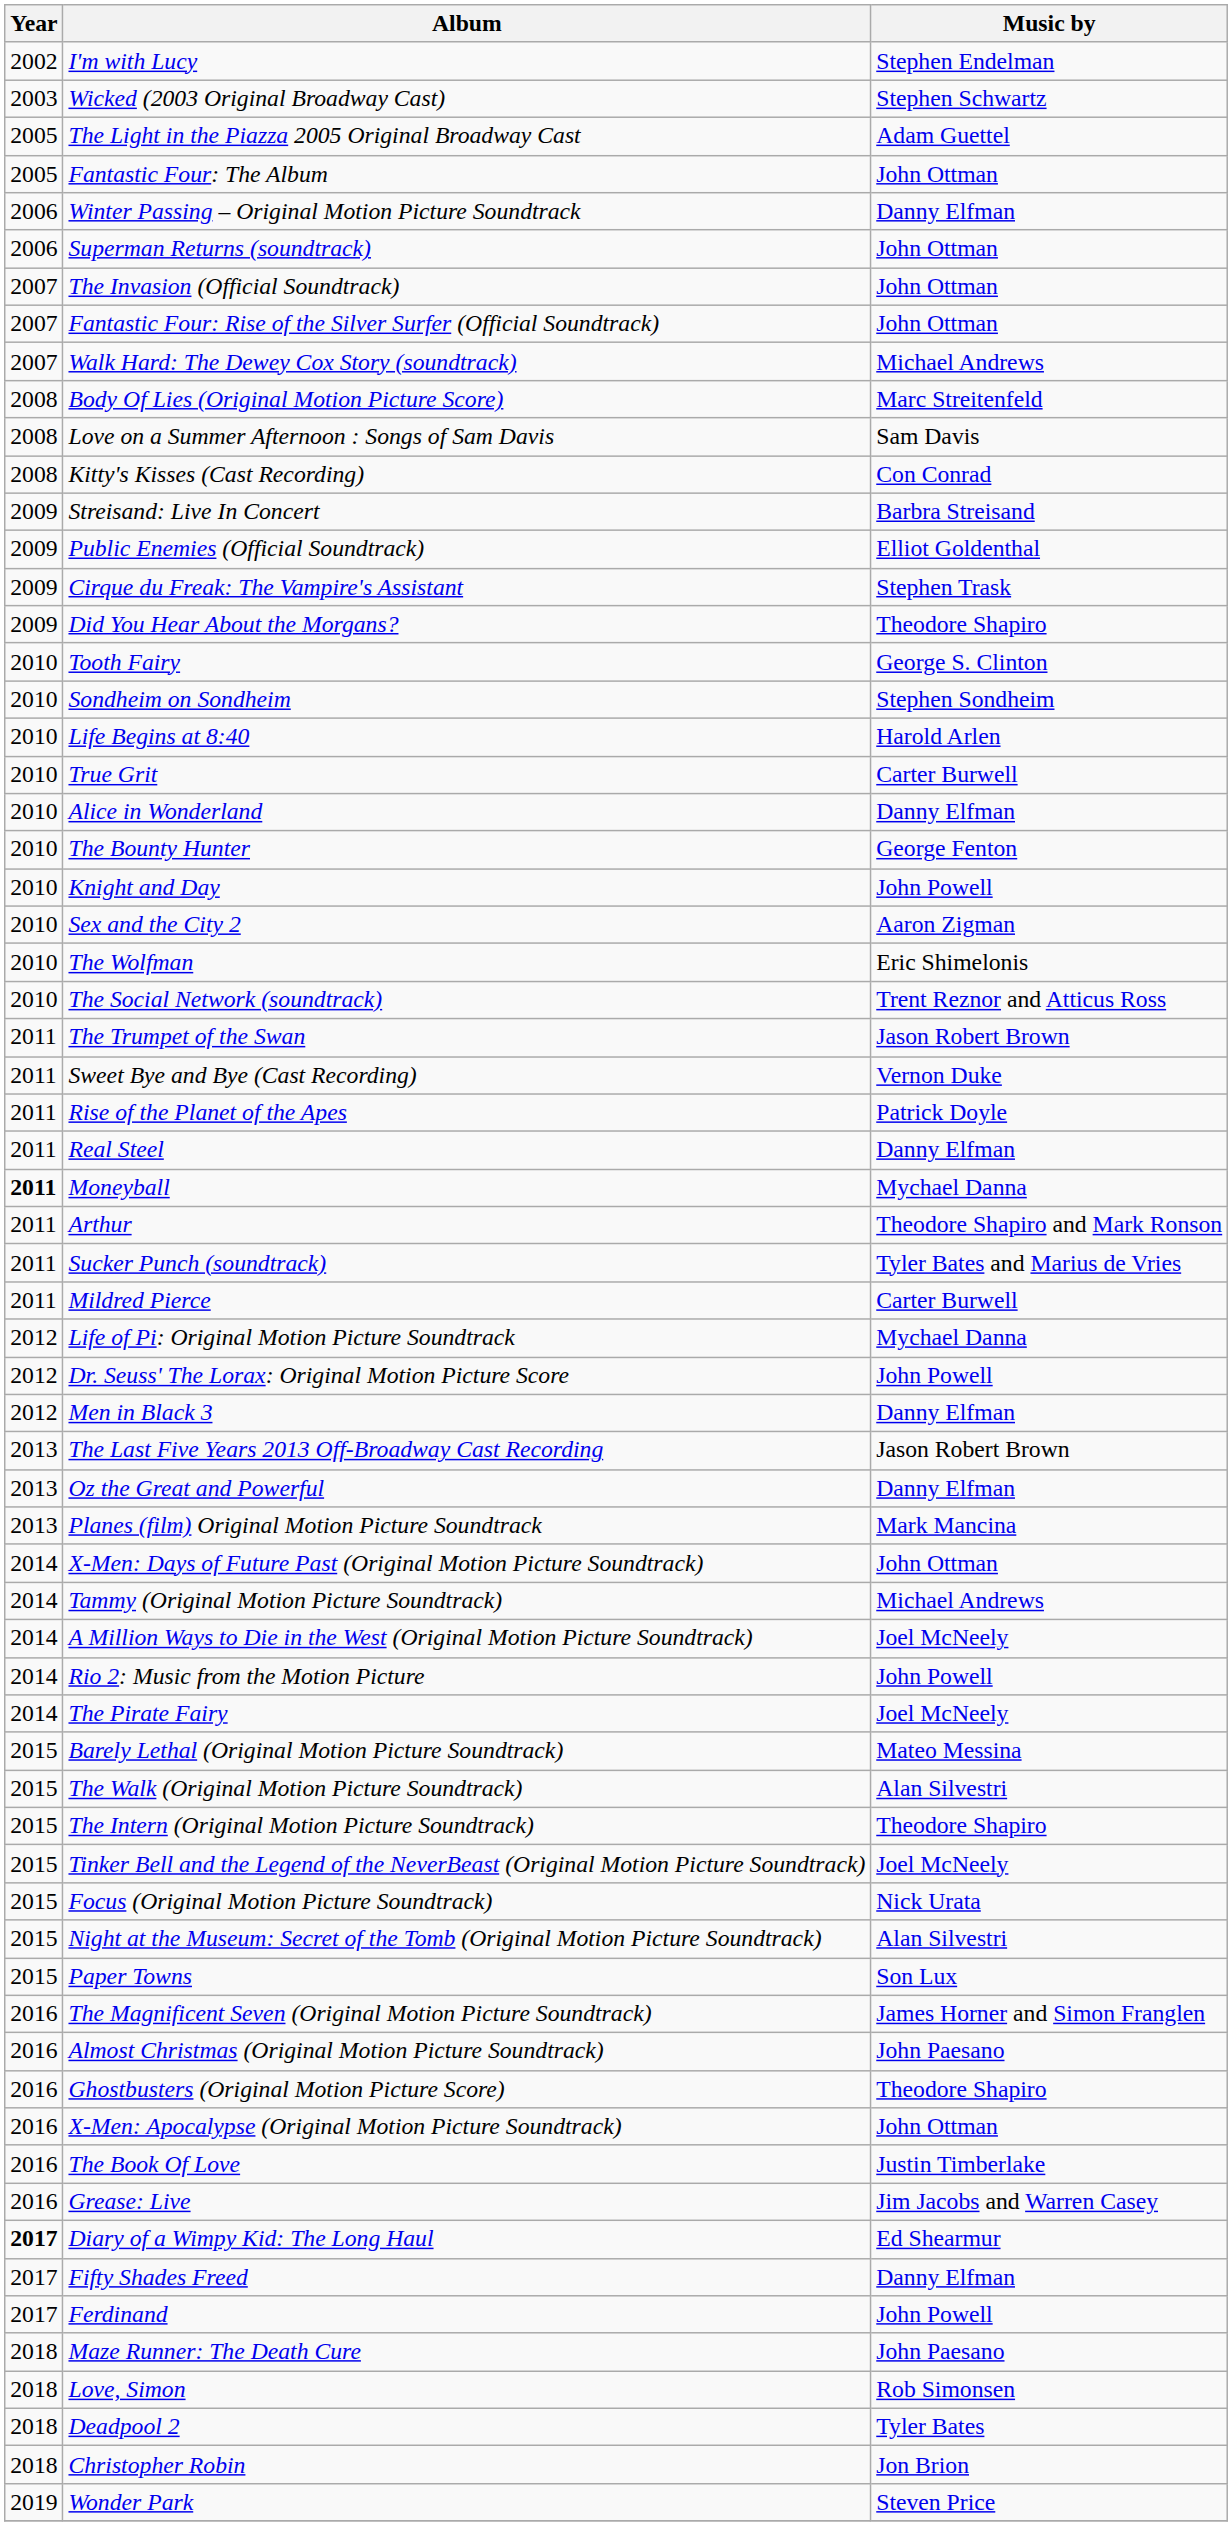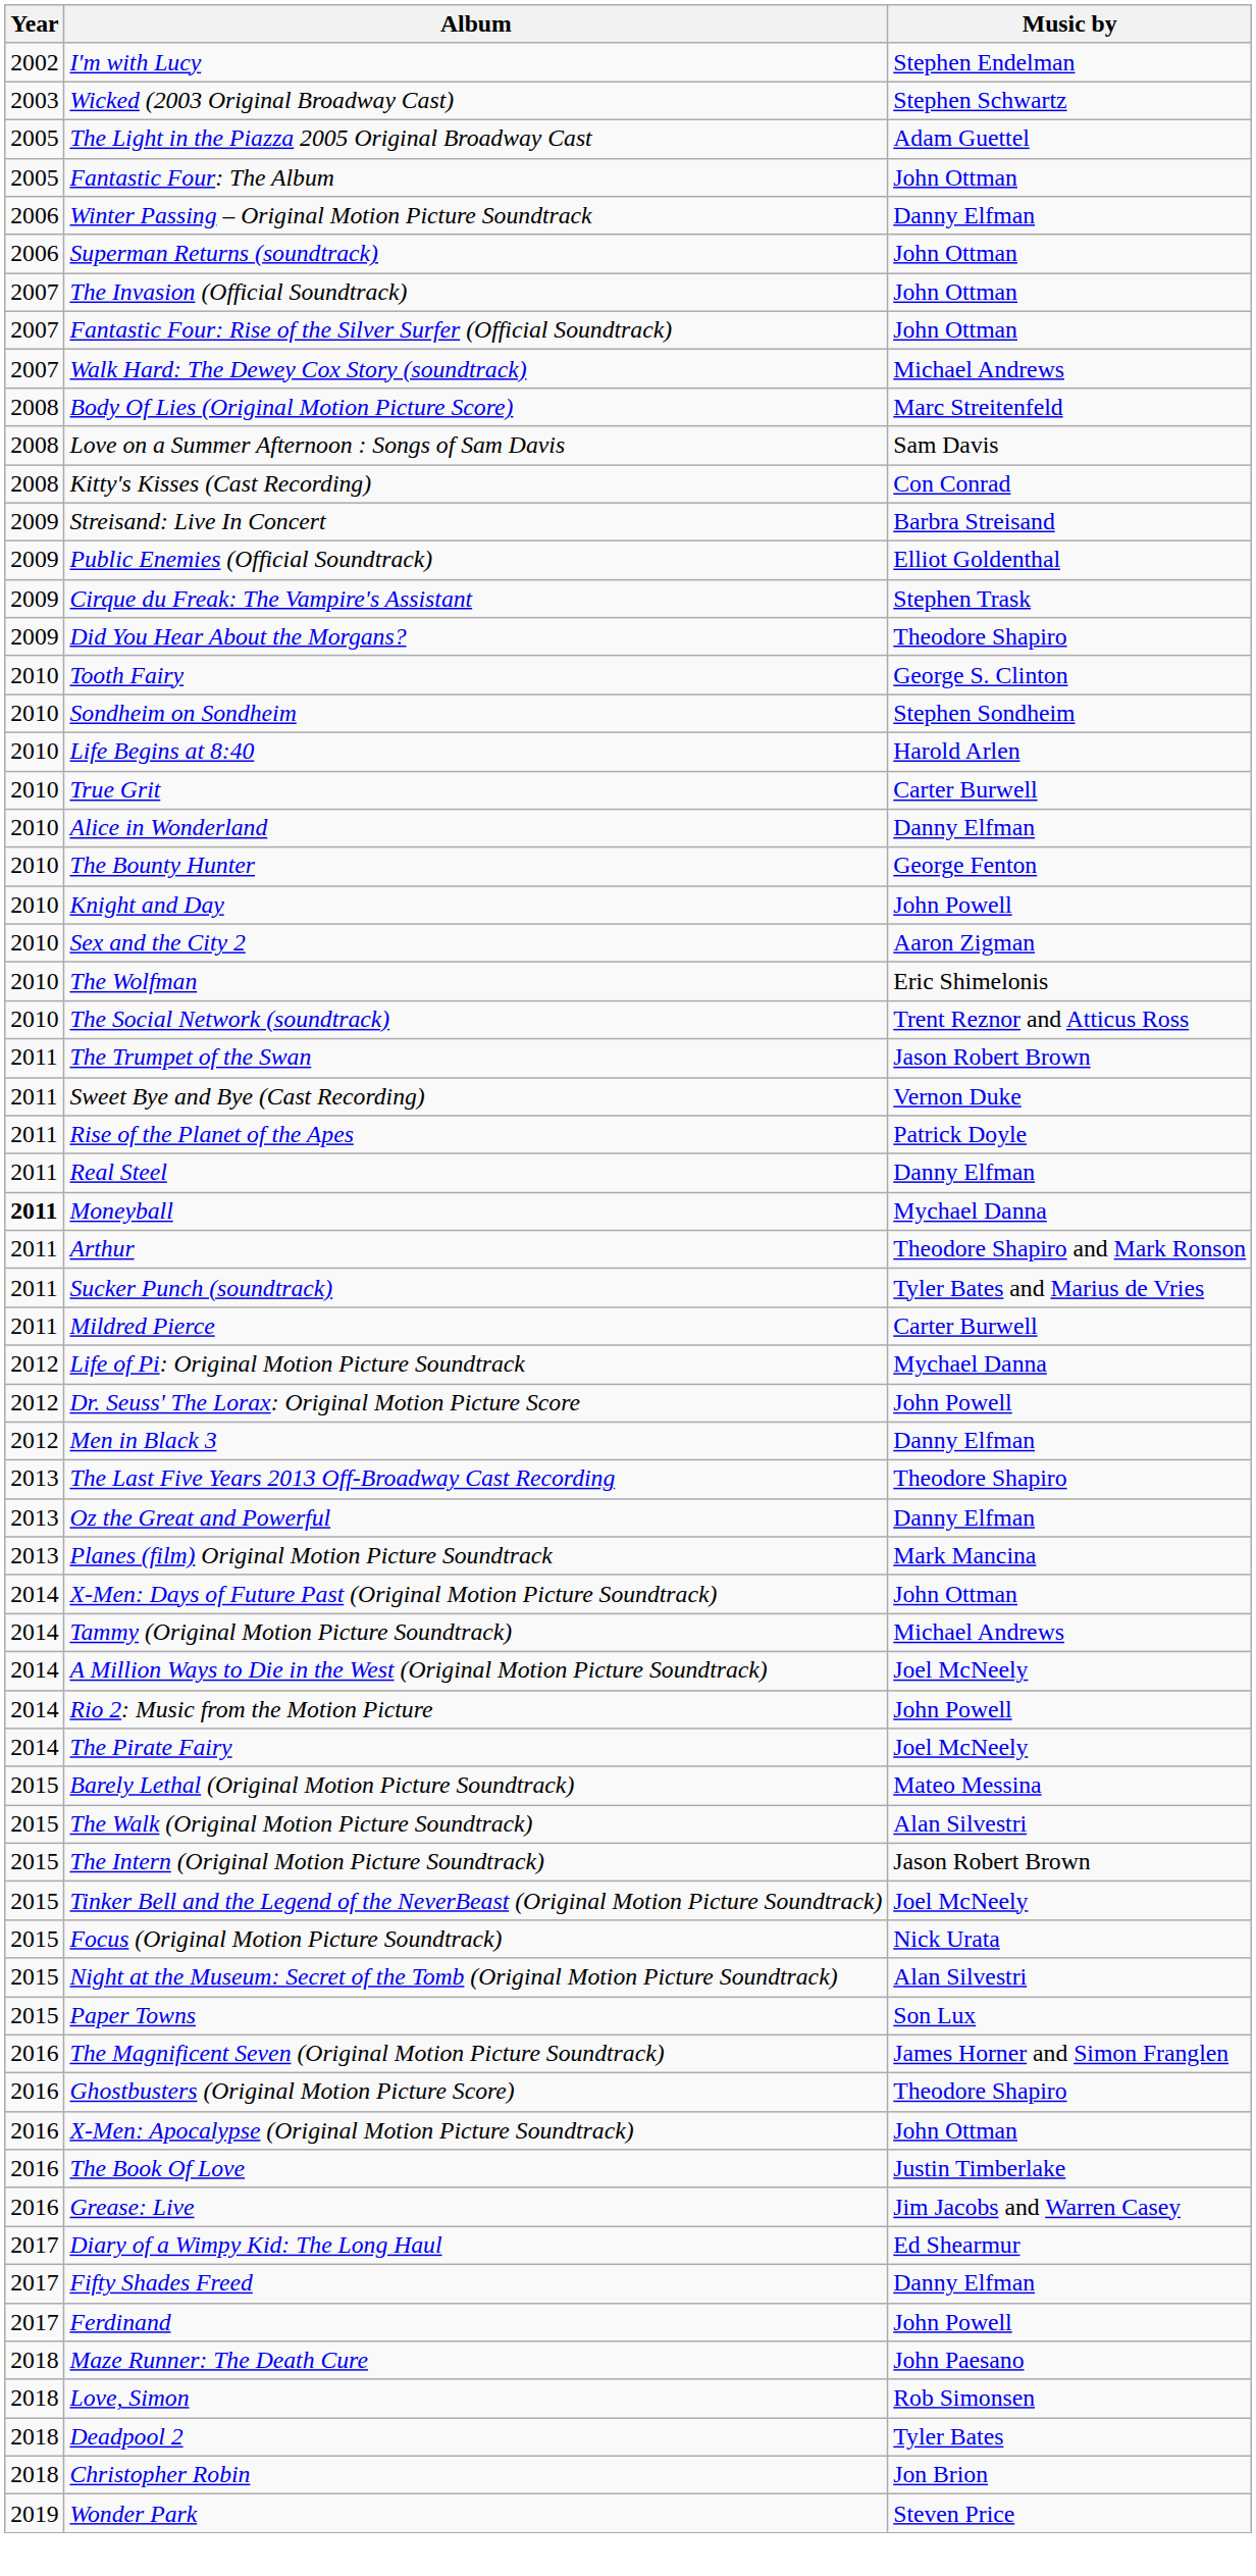 <table class="wikitable">
 <tr>
 <th>Year</th>
 <th>Album</th>
 <th>Music by</th>
 </tr>
 <tr>
 <td>2002</td>
 <td><em><a href='#'>I'm with Lucy</a></em></td>
 <td><a href='#'>Stephen Endelman</a></td>
 </tr>
 <tr>
 <td>2003</td>
 <td><em><a href='#'>Wicked</a> (2003 Original Broadway Cast)</em></td>
 <td><a href='#'>Stephen Schwartz</a></td>
 </tr>
 <tr>
 <td>2005</td>
 <td><em><a href='#'>The Light in the Piazza</a> 2005 Original Broadway Cast</em></td>
 <td><a href='#'>Adam Guettel</a></td>
 </tr>
 <tr>
 <td>2005</td>
 <td><em><a href='#'>Fantastic Four</a>: The Album</em></td>
 <td><a href='#'>John Ottman</a></td>
 </tr>
 <tr>
 <td>2006</td>
 <td><em><a href='#'>Winter Passing</a> – Original Motion Picture Soundtrack</em></td>
 <td><a href='#'>Danny Elfman</a></td>
 </tr>
 <tr>
 <td>2006</td>
 <td><em><a href='#'>Superman Returns (soundtrack)</a></em></td>
 <td><a href='#'>John Ottman</a></td>
 </tr>
 <tr>
 <td>2007</td>
 <td><em><a href='#'>The Invasion</a> (Official Soundtrack)</em></td>
 <td><a href='#'>John Ottman</a></td>
 </tr>
 <tr>
 <td>2007</td>
 <td><em><a href='#'>Fantastic Four: Rise of the Silver Surfer</a> (Official Soundtrack)</em></td>
 <td><a href='#'>John Ottman</a></td>
 </tr>
 <tr>
 <td>2007</td>
 <td><em><a href='#'>Walk Hard: The Dewey Cox Story (soundtrack)</a></em></td>
 <td><a href='#'>Michael Andrews</a></td>
 </tr>
 <tr>
 <td>2008</td>
 <td><em><a href='#'>Body Of Lies (Original Motion Picture Score)</a></em></td>
 <td><a href='#'>Marc Streitenfeld</a></td>
 </tr>
 <tr>
 <td>2008</td>
 <td><em>Love on a Summer Afternoon : Songs of Sam Davis</em></td>
 <td>Sam Davis</td>
 </tr>
 <tr>
 <td>2008</td>
 <td><em>Kitty's Kisses (Cast Recording)</em></td>
 <td><a href='#'>Con Conrad</a></td>
 </tr>
 <tr>
 <td>2009</td>
 <td><em>Streisand: Live In Concert</em></td>
 <td><a href='#'>Barbra Streisand</a></td>
 </tr>
 <tr>
 <td>2009</td>
 <td><em><a href='#'>Public Enemies</a> (Official Soundtrack)</em></td>
 <td><a href='#'>Elliot Goldenthal</a></td>
 </tr>
 <tr>
 <td>2009</td>
 <td><em><a href='#'>Cirque du Freak: The Vampire's Assistant</a></em></td>
 <td><a href='#'>Stephen Trask</a></td>
 </tr>
 <tr>
 <td>2009</td>
 <td><em><a href='#'>Did You Hear About the Morgans?</a></em></td>
 <td><a href='#'>Theodore Shapiro</a></td>
 </tr>
 <tr>
 <td>2010</td>
 <td><em><a href='#'>Tooth Fairy</a></em></td>
 <td><a href='#'>George S. Clinton</a></td>
 </tr>
 <tr>
 <td>2010</td>
 <td><em><a href='#'>Sondheim on Sondheim</a></em></td>
 <td><a href='#'>Stephen Sondheim</a></td>
 </tr>
 <tr>
 <td>2010</td>
 <td><em><a href='#'>Life Begins at 8:40</a></em></td>
 <td><a href='#'>Harold Arlen</a></td>
 </tr>
 <tr>
 <td>2010</td>
 <td><em><a href='#'>True Grit</a></em></td>
 <td><a href='#'>Carter Burwell</a></td>
 </tr>
 <tr>
 <td>2010</td>
 <td><em><a href='#'>Alice in Wonderland</a></em></td>
 <td><a href='#'>Danny Elfman</a></td>
 </tr>
 <tr>
 <td>2010</td>
 <td><em><a href='#'>The Bounty Hunter</a></em></td>
 <td><a href='#'>George Fenton</a></td>
 </tr>
 <tr>
 <td>2010</td>
 <td><em><a href='#'>Knight and Day</a></em></td>
 <td><a href='#'>John Powell</a></td>
 </tr>
 <tr>
 <td>2010</td>
 <td><em><a href='#'>Sex and the City 2</a></em></td>
 <td><a href='#'>Aaron Zigman</a></td>
 </tr>
 <tr>
 <td>2010</td>
 <td><em><a href='#'>The Wolfman</a></em></td>
 <td>Eric Shimelonis</td>
 </tr>
 <tr>
 <td>2010</td>
 <td><em><a href='#'>The Social Network (soundtrack)</a></em></td>
 <td><a href='#'>Trent Reznor</a> and <a href='#'>Atticus Ross</a></td>
 </tr>
 <tr>
 <td>2011</td>
 <td><em><a href='#'>The Trumpet of the Swan</a></em></td>
 <td><a href='#'>Jason Robert Brown</a></td>
 </tr>
 <tr>
 <td>2011</td>
 <td><em>Sweet Bye and Bye (Cast Recording)</em></td>
 <td><a href='#'>Vernon Duke</a></td>
 </tr>
 <tr>
 <td>2011</td>
 <td><em><a href='#'>Rise of the Planet of the Apes</a></em></td>
 <td><a href='#'>Patrick Doyle</a></td>
 </tr>
 <tr>
 <td>2011</td>
 <td><em><a href='#'>Real Steel</a></em></td>
 <td><a href='#'>Danny Elfman</a></td>
 </tr>
 <tr>
 <td><strong>2011</strong></td>
 <td><em><a href='#'>Moneyball</a></em></td>
 <td><a href='#'>Mychael Danna</a></td>
 </tr>
 <tr>
 <td>2011</td>
 <td><em><a href='#'>Arthur</a></em></td>
 <td><a href='#'>Theodore Shapiro</a> and <a href='#'>Mark Ronson</a></td>
 </tr>
 <tr>
 <td>2011</td>
 <td><em><a href='#'>Sucker Punch (soundtrack)</a></em></td>
 <td><a href='#'>Tyler Bates</a> and <a href='#'>Marius de Vries</a></td>
 </tr>
 <tr>
 <td>2011</td>
 <td><em><a href='#'>Mildred Pierce</a></em></td>
 <td><a href='#'>Carter Burwell</a></td>
 </tr>
 <tr>
 <td>2012</td>
 <td><em><a href='#'>Life of Pi</a>: Original Motion Picture Soundtrack</em></td>
 <td><a href='#'>Mychael Danna</a></td>
 </tr>
 <tr>
 <td>2012</td>
 <td><em><a href='#'>Dr. Seuss' The Lorax</a>: Original Motion Picture Score</em></td>
 <td><a href='#'>John Powell</a></td>
 </tr>
 <tr>
 <td>2012</td>
 <td><em><a href='#'>Men in Black 3</a></em></td>
 <td><a href='#'>Danny Elfman</a></td>
 </tr>
 <tr>
 <td>2013</td>
 <td><em><a href='#'>The Last Five Years 2013 Off-Broadway Cast Recording</a></em></td>
-<td>Jason Robert Brown</td>
+<td><a href='#'>Theodore Shapiro</a></td>
 </tr>
 <tr>
 <td>2013</td>
 <td><em><a href='#'>Oz the Great and Powerful</a></em></td>
 <td><a href='#'>Danny Elfman</a></td>
 </tr>
 <tr>
 <td>2013</td>
 <td><em><a href='#'>Planes (film)</a> Original Motion Picture Soundtrack</em></td>
 <td><a href='#'>Mark Mancina</a></td>
 </tr>
 <tr>
 <td>2014</td>
 <td><em><a href='#'>X-Men: Days of Future Past</a> (Original Motion Picture Soundtrack)</em></td>
 <td><a href='#'>John Ottman</a></td>
 </tr>
 <tr>
 <td>2014</td>
 <td><em><a href='#'>Tammy</a> (Original Motion Picture Soundtrack)</em></td>
 <td><a href='#'>Michael Andrews</a></td>
 </tr>
 <tr>
 <td>2014</td>
 <td><em><a href='#'>A Million Ways to Die in the West</a> (Original Motion Picture Soundtrack)</em></td>
 <td><a href='#'>Joel McNeely</a></td>
 </tr>
 <tr>
 <td>2014</td>
 <td><em><a href='#'>Rio 2</a>: Music from the Motion Picture</em></td>
 <td><a href='#'>John Powell</a></td>
 </tr>
 <tr>
 <td>2014</td>
 <td><em><a href='#'>The Pirate Fairy</a></em></td>
 <td><a href='#'>Joel McNeely</a></td>
 </tr>
 <tr>
 <td>2015</td>
 <td><em><a href='#'>Barely Lethal</a> (Original Motion Picture Soundtrack)</em></td>
 <td><a href='#'>Mateo Messina</a></td>
 </tr>
 <tr>
 <td>2015</td>
 <td><em><a href='#'>The Walk</a> (Original Motion Picture Soundtrack)</em></td>
 <td><a href='#'>Alan Silvestri</a></td>
 </tr>
 <tr>
 <td>2015</td>
 <td><em><a href='#'>The Intern</a> (Original Motion Picture Soundtrack)</em></td>
-<td><a href='#'>Theodore Shapiro</a></td>
+<td>Jason Robert Brown</td>
 </tr>
 <tr>
 <td>2015</td>
 <td><em><a href='#'>Tinker Bell and the Legend of the NeverBeast</a> (Original Motion Picture Soundtrack)</em></td>
 <td><a href='#'>Joel McNeely</a></td>
 </tr>
 <tr>
 <td>2015</td>
 <td><em><a href='#'>Focus</a> (Original Motion Picture Soundtrack)</em></td>
 <td><a href='#'>Nick Urata</a></td>
 </tr>
 <tr>
 <td>2015</td>
 <td><em><a href='#'>Night at the Museum: Secret of the Tomb</a> (Original Motion Picture Soundtrack)</em></td>
 <td><a href='#'>Alan Silvestri</a></td>
 </tr>
 <tr>
 <td>2015</td>
 <td><em><a href='#'>Paper Towns</a></em></td>
 <td><a href='#'>Son Lux</a></td>
 </tr>
 <tr>
 <td>2016</td>
 <td><em><a href='#'>The Magnificent Seven</a> (Original Motion Picture Soundtrack)</em></td>
 <td><a href='#'>James Horner</a> and <a href='#'>Simon Franglen</a></td>
 </tr>
 <tr>
 <td>2016</td>
-<td><em><a href='#'>Almost Christmas</a> (Original Motion Picture Soundtrack)</em></td>
-<td><a href='#'>John Paesano</a></td>
-</tr>
-<tr>
-<td>2016</td>
 <td><em><a href='#'>Ghostbusters</a> (Original Motion Picture Score)</em></td>
 <td><a href='#'>Theodore Shapiro</a></td>
 </tr>
 <tr>
 <td>2016</td>
 <td><em><a href='#'>X-Men: Apocalypse</a> (Original Motion Picture Soundtrack)</em></td>
 <td><a href='#'>John Ottman</a></td>
 </tr>
 <tr>
 <td>2016</td>
 <td><em><a href='#'>The Book Of Love</a></em></td>
 <td><a href='#'>Justin Timberlake</a></td>
 </tr>
 <tr>
 <td>2016</td>
 <td><em><a href='#'>Grease: Live</a></em></td>
 <td><a href='#'>Jim Jacobs</a> and <a href='#'>Warren Casey</a></td>
 </tr>
 <tr>
-<td><strong>2017</strong></td>
+<td>2017</td>
 <td><em><a href='#'>Diary of a Wimpy Kid: The Long Haul</a></em></td>
 <td><a href='#'>Ed Shearmur</a></td>
 </tr>
 <tr>
 <td>2017</td>
 <td><em><a href='#'>Fifty Shades Freed</a></em></td>
 <td><a href='#'>Danny Elfman</a></td>
 </tr>
 <tr>
 <td>2017</td>
 <td><em><a href='#'>Ferdinand</a></em></td>
 <td><a href='#'>John Powell</a></td>
 </tr>
 <tr>
 <td>2018</td>
 <td><em><a href='#'>Maze Runner: The Death Cure</a></em></td>
 <td><a href='#'>John Paesano</a></td>
 </tr>
 <tr>
 <td>2018</td>
 <td><em><a href='#'>Love, Simon</a></em></td>
 <td><a href='#'>Rob Simonsen</a></td>
 </tr>
 <tr>
 <td>2018</td>
 <td><em><a href='#'>Deadpool 2</a></em></td>
 <td><a href='#'>Tyler Bates</a></td>
 </tr>
 <tr>
 <td>2018</td>
 <td><em><a href='#'>Christopher Robin</a></em></td>
 <td><a href='#'>Jon Brion</a></td>
 </tr>
 <tr>
 <td>2019</td>
 <td><em><a href='#'>Wonder Park</a></em></td>
 <td><a href='#'>Steven Price</a></td>
 </tr>
 <tr>
 </tr>
 </table>
